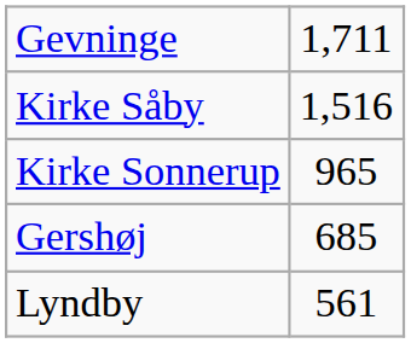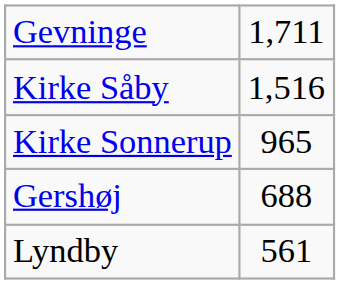 <table class="wikitable" style="float:left; margin-right:1em">
 <tr>
 <td><a href='#'>Gevninge</a></td>
 <td align="center">1,711</td>
 </tr>
 <tr>
 <td><a href='#'>Kirke Såby</a></td>
 <td align="center">1,516</td>
 </tr>
 <tr>
 <td><a href='#'>Kirke Sonnerup</a></td>
 <td align="center">965</td>
 </tr>
 <tr>
 <td><a href='#'>Gershøj</a></td>
-<td align="center">685</td>
+<td align="center">688</td>
 </tr>
 <tr>
 <td>Lyndby</td>
 <td align="center">561</td>
 </tr>
 </table>
